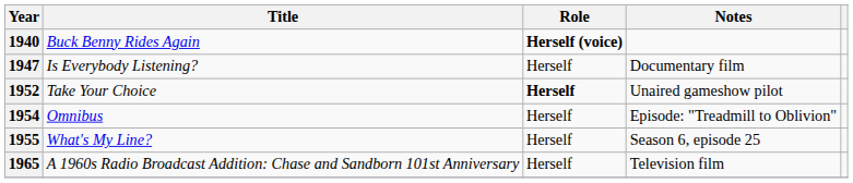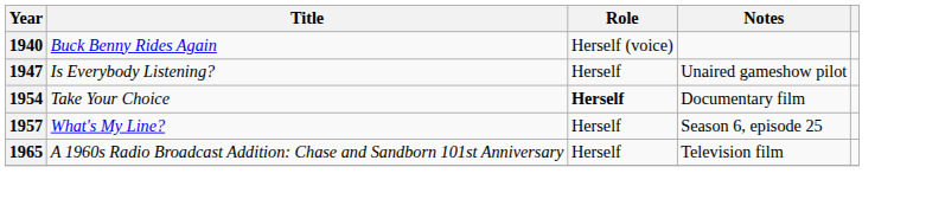 <table class="wikitable plainrowheaders sortable" style="margin-right: 0;">
 <tr>
 <th scope="col">Year</th>
 <th scope="col">Title</th>
 <th scope="col">Role</th>
 <th scope="col" class="unsortable">Notes</th>
 <th scope="col" class="unsortable"></th>
 </tr>
 <tr>
 <th scope="row">1940</th>
 <td><em><a href='#'>Buck Benny Rides Again</a></em></td>
-<td><strong>Herself (voice)</strong></td>
+<td>Herself (voice)</td>
 <td></td>
 <td style="text-align:center;"></td>
 </tr>
 <tr>
 <th scope="row">1947</th>
 <td><em>Is Everybody Listening?</em></td>
 <td>Herself</td>
-<td>Documentary film</td>
-<td style="text-align:center;"></td>
-</tr>
-<tr>
-<th scope="row">1952</th>
-<td><em>Take Your Choice</em></td>
-<td><strong>Herself</strong></td>
 <td>Unaired gameshow pilot</td>
 <td style="text-align:center;"></td>
 </tr>
 <tr>
 <th scope="row">1954</th>
-<td><em><a href='#'>Omnibus</a></em></td>
-<td>Herself</td>
-<td>Episode: "Treadmill to Oblivion"</td>
+<td><em>Take Your Choice</em></td>
+<td><strong>Herself</strong></td>
+<td>Documentary film</td>
 <td style="text-align:center;"></td>
 </tr>
 <tr>
-<th scope="row">1955</th>
+<th scope="row">1957</th>
 <td><em><a href='#'>What's My Line?</a></em></td>
 <td>Herself</td>
 <td>Season 6, episode 25</td>
 <td style="text-align:center;"></td>
 </tr>
 <tr>
 <th scope="row">1965</th>
 <td><em>A 1960s Radio Broadcast Addition: Chase and Sandborn 101st Anniversary</em></td>
 <td>Herself</td>
 <td>Television film</td>
 <td style="text-align:center;"></td>
 </tr>
 <tr>
 </tr>
 </table>
